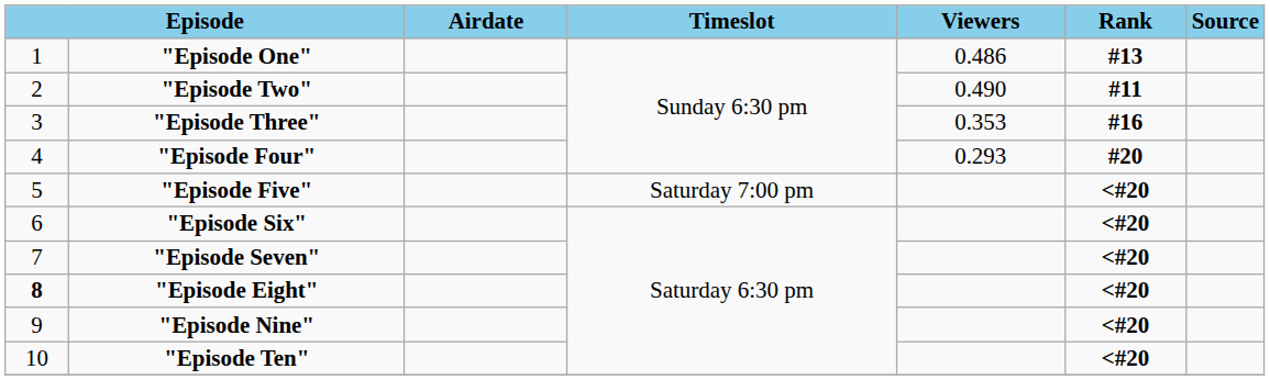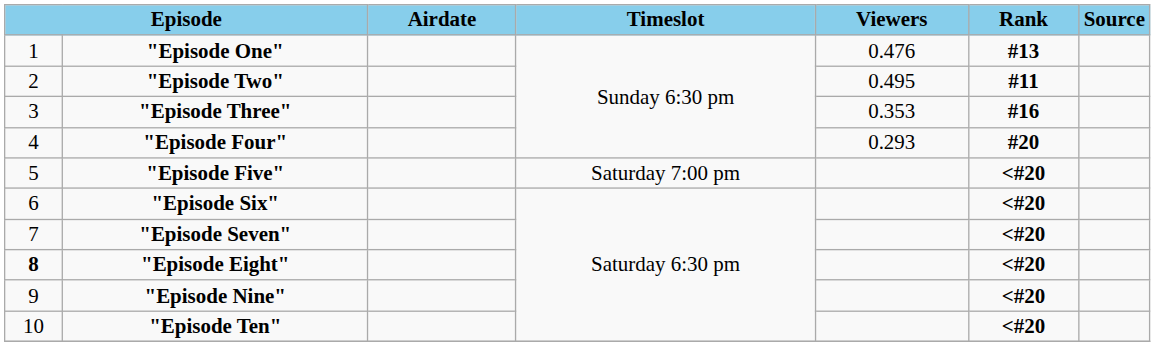 <table class="wikitable plainrowheaders" style="text-align:center; line-height:16px; width:99%;">
 <tr>
 <th scope="col" style="background:skyblue" colspan=2>Episode</th>
 <th scope="col" style="background:skyblue">Airdate</th>
 <th scope="col" style="background:skyblue">Timeslot</th>
 <th scope="col" style="background:skyblue">Viewers<br><small></small></th>
 <th scope="col" style="background:skyblue">Rank<br><small></small></th>
 <th scope="col" style="background:skyblue; width:05%;">Source</th>
 </tr>
 <tr>
 <td>1</td>
 <td><strong>"Episode One"</strong></td>
 <td></td>
 <td rowspan="4">Sunday 6:30 pm</td>
-<td>0.486</td>
+<td>0.476</td>
 <td><strong>#13</strong></td>
 <td></td>
 </tr>
 <tr>
 <td>2</td>
 <td><strong>"Episode Two"</strong></td>
 <td></td>
-<td>0.490</td>
+<td>0.495</td>
 <td><strong>#11</strong></td>
 <td></td>
 </tr>
 <tr>
 <td>3</td>
 <td><strong>"Episode Three"</strong></td>
 <td></td>
 <td>0.353</td>
 <td><strong>#16</strong></td>
 <td></td>
 </tr>
 <tr>
 <td>4</td>
 <td><strong>"Episode Four"</strong></td>
 <td></td>
 <td>0.293</td>
 <td><strong>#20</strong></td>
 <td></td>
 </tr>
 <tr>
 <td>5</td>
 <td><strong>"Episode Five"</strong></td>
 <td></td>
 <td>Saturday 7:00 pm</td>
 <td></td>
 <td><strong><#20</strong></td>
 <td></td>
 </tr>
 <tr>
 <td>6</td>
 <td><strong>"Episode Six"</strong></td>
 <td></td>
 <td rowspan="5">Saturday 6:30 pm</td>
 <td></td>
 <td><strong><#20</strong></td>
 <td></td>
 </tr>
 <tr>
 <td>7</td>
 <td><strong>"Episode Seven"</strong></td>
 <td></td>
 <td></td>
 <td><strong><#20</strong></td>
 <td></td>
 </tr>
 <tr>
 <td><strong>8</strong></td>
 <td><strong>"Episode Eight"</strong></td>
 <td></td>
 <td></td>
 <td><strong><#20</strong></td>
 <td></td>
 </tr>
 <tr>
 <td>9</td>
 <td><strong>"Episode Nine"</strong></td>
 <td></td>
 <td></td>
 <td><strong><#20</strong></td>
 <td></td>
 </tr>
 <tr>
 <td>10</td>
 <td><strong>"Episode Ten"</strong></td>
 <td></td>
 <td></td>
 <td><strong><#20</strong></td>
 <td></td>
 </tr>
 <tr>
 </tr>
 </table>
